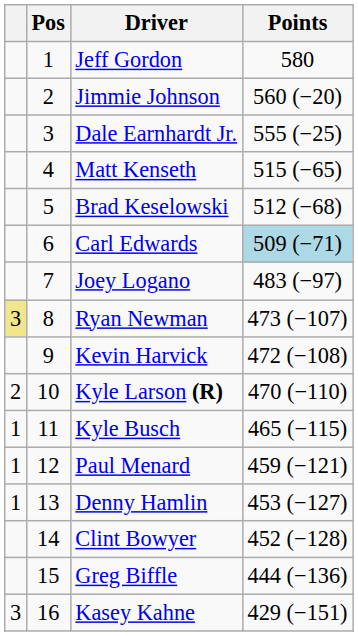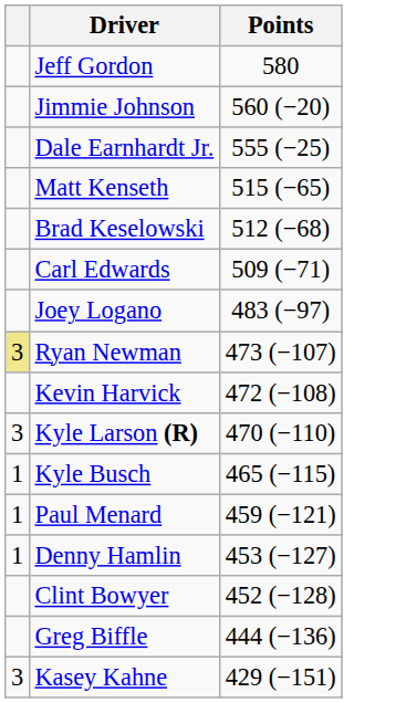 <table class="wikitable" style="font-size: 95%;">
 <tr>
 <th></th>
-<th>Pos</th>
 <th>Driver</th>
 <th>Points</th>
 </tr>
 <tr>
 <td align="left"></td>
-<td style="text-align:center;">1</td>
 <td><a href='#'>Jeff Gordon</a></td>
 <td style="text-align:center;">580</td>
 </tr>
 <tr>
 <td align="left"></td>
-<td style="text-align:center;">2</td>
 <td><a href='#'>Jimmie Johnson</a></td>
 <td style="text-align:center;">560 (−20)</td>
 </tr>
 <tr>
 <td align="left"></td>
-<td style="text-align:center;">3</td>
 <td><a href='#'>Dale Earnhardt Jr.</a></td>
 <td style="text-align:center;">555 (−25)</td>
 </tr>
 <tr>
 <td align="left"></td>
-<td style="text-align:center;">4</td>
 <td><a href='#'>Matt Kenseth</a></td>
 <td style="text-align:center;">515 (−65)</td>
 </tr>
 <tr>
 <td align="left"></td>
-<td style="text-align:center;">5</td>
 <td><a href='#'>Brad Keselowski</a></td>
 <td style="text-align:center;">512 (−68)</td>
 </tr>
 <tr>
 <td align="left"></td>
-<td style="text-align:center;">6</td>
 <td><a href='#'>Carl Edwards</a></td>
-<td style="background: lightblue; text-align:center;">509 (−71)</td>
+<td style="text-align:center;">509 (−71)</td>
 </tr>
 <tr>
 <td align="left"></td>
-<td style="text-align:center;">7</td>
 <td><a href='#'>Joey Logano</a></td>
 <td style="text-align:center;">483 (−97)</td>
 </tr>
 <tr>
 <td align="left" style="background: khaki;"> 3</td>
-<td style="text-align:center;">8</td>
 <td><a href='#'>Ryan Newman</a></td>
 <td style="text-align:center;">473 (−107)</td>
 </tr>
 <tr>
 <td align="left"></td>
-<td style="text-align:center;">9</td>
 <td><a href='#'>Kevin Harvick</a></td>
 <td style="text-align:center;">472 (−108)</td>
 </tr>
 <tr>
-<td align="left"> 2</td>
-<td style="text-align:center;">10</td>
+<td align="left"> 3</td>
 <td><a href='#'>Kyle Larson</a> <strong>(R)</strong></td>
 <td style="text-align:center;">470 (−110)</td>
 </tr>
 <tr>
 <td align="left"> 1</td>
-<td style="text-align:center;">11</td>
 <td><a href='#'>Kyle Busch</a></td>
 <td style="text-align:center;">465 (−115)</td>
 </tr>
 <tr>
 <td align="left"> 1</td>
-<td style="text-align:center;">12</td>
 <td><a href='#'>Paul Menard</a></td>
 <td style="text-align:center;">459 (−121)</td>
 </tr>
 <tr>
 <td align="left"> 1</td>
-<td style="text-align:center;">13</td>
 <td><a href='#'>Denny Hamlin</a></td>
 <td style="text-align:center;">453 (−127)</td>
 </tr>
 <tr>
 <td align="left"></td>
-<td style="text-align:center;">14</td>
 <td><a href='#'>Clint Bowyer</a></td>
 <td style="text-align:center;">452 (−128)</td>
 </tr>
 <tr>
 <td align="left"></td>
-<td style="text-align:center;">15</td>
 <td><a href='#'>Greg Biffle</a></td>
 <td style="text-align:center;">444 (−136)</td>
 </tr>
 <tr>
 <td align="left"> 3</td>
-<td style="text-align:center;">16</td>
 <td><a href='#'>Kasey Kahne</a></td>
 <td style="text-align:center;">429 (−151)</td>
 </tr>
 </table>
